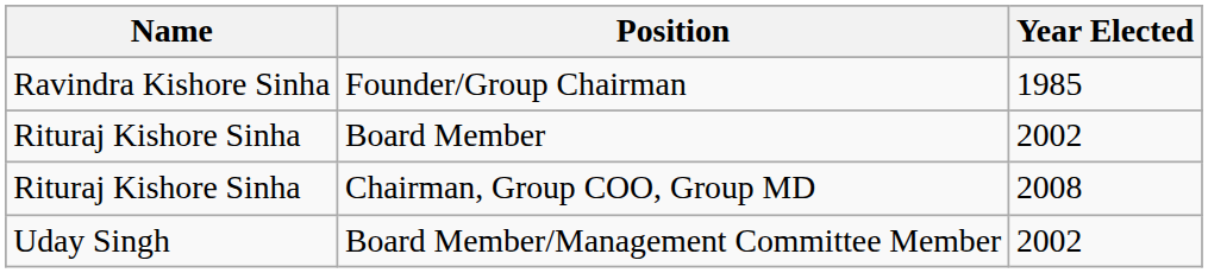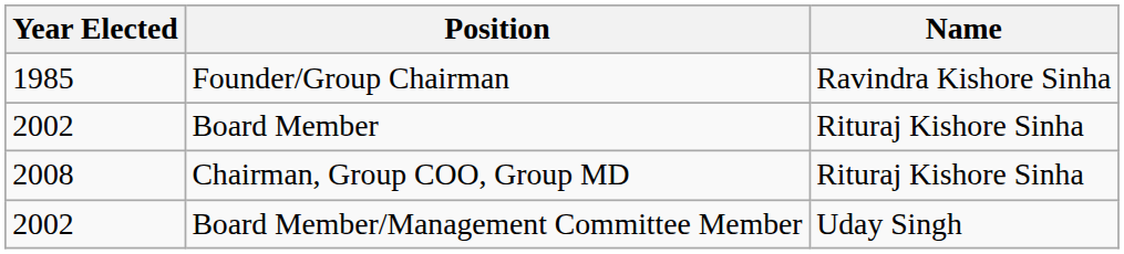 <table class="wikitable">
 <tr>
+<th>Year Elected</th>
+<th>Position</th>
 <th>Name</th>
-<th>Position</th>
-<th>Year Elected</th>
 </tr>
 <tr>
+<td>1985</td>
+<td>Founder/Group Chairman</td>
 <td>Ravindra Kishore Sinha</td>
-<td>Founder/Group Chairman</td>
-<td>1985</td>
 </tr>
 <tr>
+<td>2002</td>
+<td>Board Member</td>
 <td>Rituraj Kishore Sinha</td>
-<td>Board Member</td>
-<td>2002</td>
 </tr>
 <tr>
+<td>2008</td>
+<td>Chairman, Group COO, Group MD</td>
 <td>Rituraj Kishore Sinha</td>
-<td>Chairman, Group COO, Group MD</td>
-<td>2008</td>
 </tr>
 <tr>
+<td>2002</td>
+<td>Board Member/Management Committee Member</td>
 <td>Uday Singh</td>
-<td>Board Member/Management Committee Member</td>
-<td>2002</td>
 </tr>
 </table>
